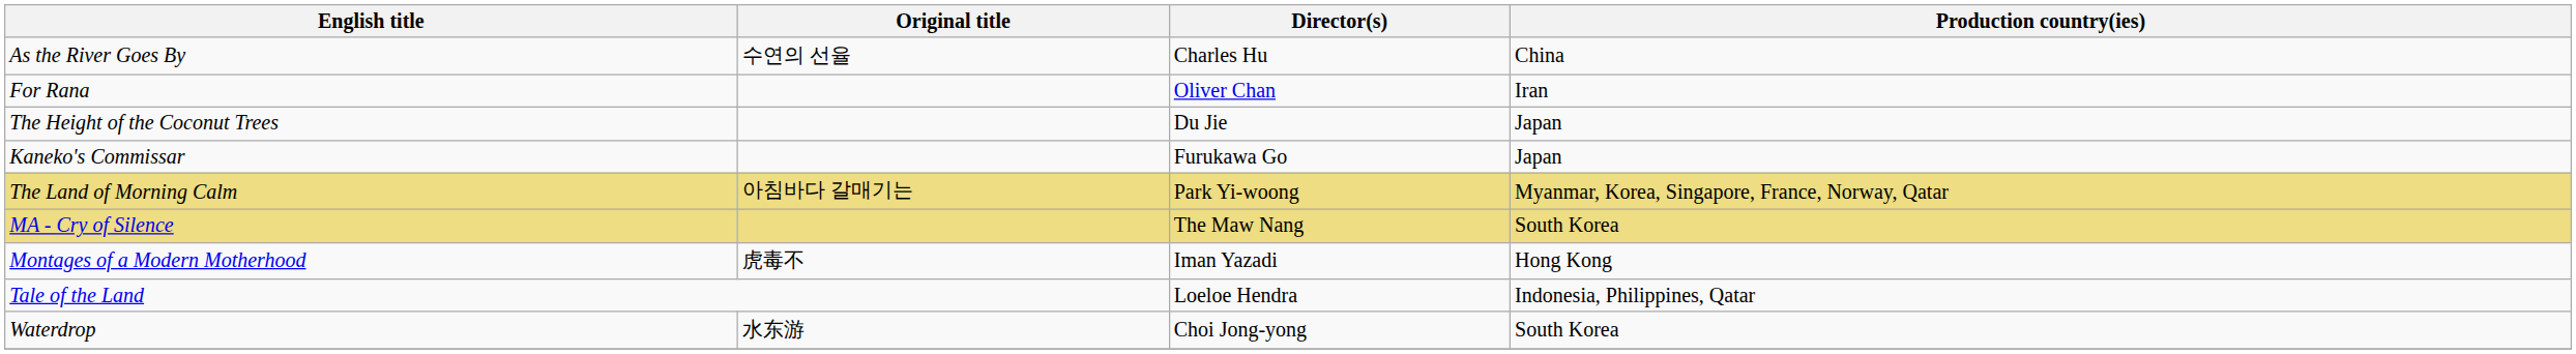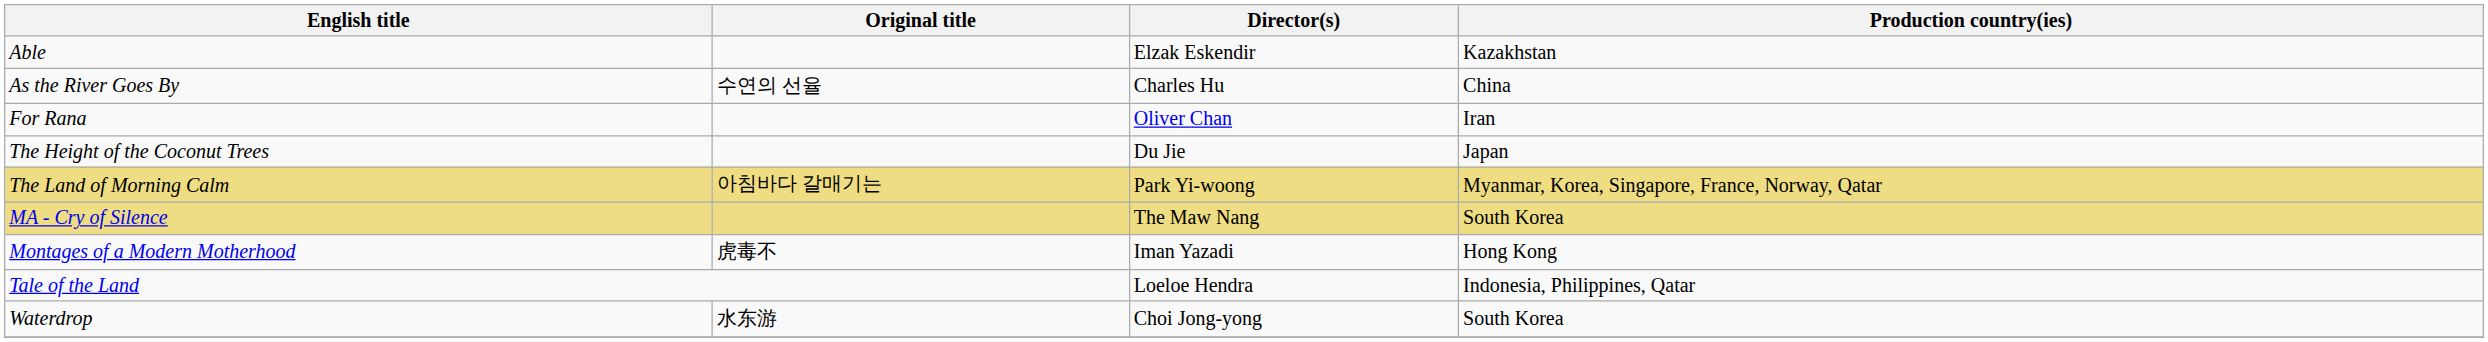 <table class="sortable wikitable" style="width:100%; margin-bottom:4px" cellpadding="5">
 <tr>
 <th scope="col">English title</th>
 <th scope="col">Original title</th>
 <th scope="col">Director(s)</th>
 <th scope="col">Production country(ies)</th>
+</tr>
+<tr>
+<td><em>Able</em></td>
+<td></td>
+<td>Elzak Eskendir</td>
+<td>Kazakhstan</td>
 </tr>
 <tr>
 <td><em>As the River Goes By</em></td>
 <td>수연의 선율</td>
 <td>Charles Hu</td>
 <td>China</td>
 </tr>
 <tr>
 <td><em>For Rana</em></td>
 <td></td>
 <td><a href='#'>Oliver Chan</a></td>
 <td>Iran</td>
 </tr>
 <tr>
 <td><em>The Height of the Coconut Trees</em></td>
 <td></td>
 <td>Du Jie</td>
-<td>Japan</td>
-</tr>
-<tr>
-<td><em>Kaneko's Commissar</em></td>
-<td></td>
-<td>Furukawa Go</td>
 <td>Japan</td>
 </tr>
 <tr style="background:#eedd82">
 <td><em>The Land of Morning Calm</em></td>
 <td>아침바다 갈매기는</td>
 <td>Park Yi-woong</td>
 <td>Myanmar, Korea, Singapore, France, Norway, Qatar</td>
 </tr>
 <tr style="background:#eedd82">
 <td><em><a href='#'>MA - Cry of Silence</a></em></td>
 <td></td>
 <td>The Maw Nang</td>
 <td>South Korea</td>
 </tr>
 <tr>
 <td><em><a href='#'>Montages of a Modern Motherhood</a></em></td>
 <td>虎毒不</td>
 <td>Iman Yazadi</td>
 <td>Hong Kong</td>
 </tr>
 <tr>
 <td colspan=2><em><a href='#'>Tale of the Land</a></em></td>
 <td>Loeloe Hendra</td>
 <td>Indonesia, Philippines, Qatar</td>
 </tr>
 <tr>
 <td><em>Waterdrop</em></td>
 <td>水东游</td>
 <td>Choi Jong-yong</td>
 <td>South Korea</td>
 </tr>
 <tr>
 </tr>
 </table>
